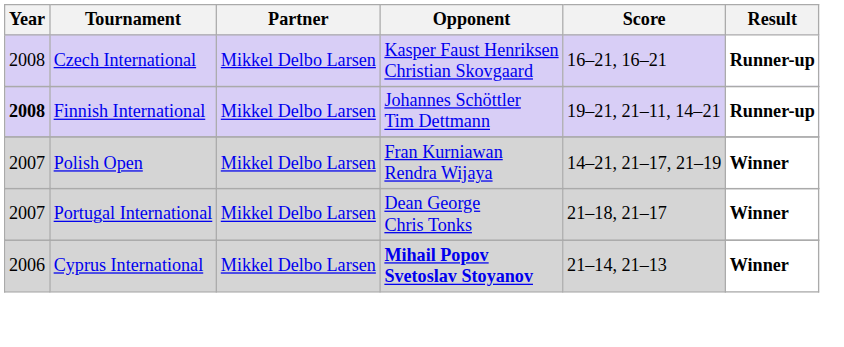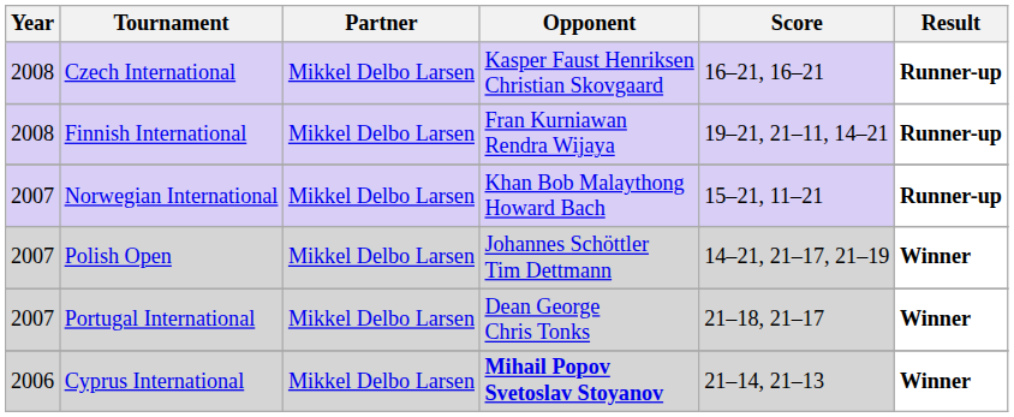 <table class="sortable wikitable" style="font-size: 90%;">
 <tr>
 <th>Year</th>
 <th>Tournament</th>
 <th>Partner</th>
 <th>Opponent</th>
 <th>Score</th>
 <th>Result</th>
 </tr>
 <tr style="background:#D8CEF6">
 <td align="center">2008</td>
 <td align="left"><a href='#'>Czech International</a></td>
 <td align="left"> <a href='#'>Mikkel Delbo Larsen</a></td>
 <td align="left"> <a href='#'>Kasper Faust Henriksen</a> <br>  <a href='#'>Christian Skovgaard</a></td>
 <td align="left">16–21, 16–21</td>
 <td style="text-align:left; background:white"> <strong>Runner-up</strong></td>
 </tr>
 <tr>
 </tr>
 <tr style="background:#D8CEF6">
-<td align="center"><strong>2008</strong></td>
+<td align="center">2008</td>
 <td align="left"><a href='#'>Finnish International</a></td>
 <td align="left"> <a href='#'>Mikkel Delbo Larsen</a></td>
-<td align="left"> <a href='#'>Johannes Schöttler</a> <br>  <a href='#'>Tim Dettmann</a></td>
+<td align="left"> <a href='#'>Fran Kurniawan</a> <br>  <a href='#'>Rendra Wijaya</a></td>
 <td align="left">19–21, 21–11, 14–21</td>
 <td style="text-align:left; background:white"> <strong>Runner-up</strong></td>
 </tr>
 <tr>
+</tr>
+<tr style="background:#D8CEF6">
+<td align="center">2007</td>
+<td align="left"><a href='#'>Norwegian International</a></td>
+<td align="left"> <a href='#'>Mikkel Delbo Larsen</a></td>
+<td align="left"> <a href='#'>Khan Bob Malaythong</a> <br>  <a href='#'>Howard Bach</a></td>
+<td align="left">15–21, 11–21</td>
+<td style="text-align:left; background:white"> <strong>Runner-up</strong></td>
 </tr>
 <tr>
 </tr>
 <tr style="background:#D5D5D5">
 <td align="center">2007</td>
 <td align="left"><a href='#'>Polish Open</a></td>
 <td align="left"> <a href='#'>Mikkel Delbo Larsen</a></td>
-<td align="left"> <a href='#'>Fran Kurniawan</a> <br>  <a href='#'>Rendra Wijaya</a></td>
+<td align="left"> <a href='#'>Johannes Schöttler</a> <br>  <a href='#'>Tim Dettmann</a></td>
 <td align="left">14–21, 21–17, 21–19</td>
 <td style="text-align:left; background:white"> <strong>Winner</strong></td>
 </tr>
 <tr>
 </tr>
 <tr style="background:#D5D5D5">
 <td align="center">2007</td>
 <td align="left"><a href='#'>Portugal International</a></td>
 <td align="left"> <a href='#'>Mikkel Delbo Larsen</a></td>
 <td align="left"> <a href='#'>Dean George</a> <br>  <a href='#'>Chris Tonks</a></td>
 <td align="left">21–18, 21–17</td>
 <td style="text-align:left; background:white"> <strong>Winner</strong></td>
 </tr>
 <tr>
 </tr>
 <tr style="background:#D5D5D5">
 <td align="center">2006</td>
 <td align="left"><a href='#'>Cyprus International</a></td>
 <td align="left"> <a href='#'>Mikkel Delbo Larsen</a></td>
 <td align="left"><strong> <a href='#'>Mihail Popov</a> <br>  <a href='#'>Svetoslav Stoyanov</a></strong></td>
 <td align="left">21–14, 21–13</td>
 <td style="text-align:left; background:white"> <strong>Winner</strong></td>
 </tr>
 </table>
